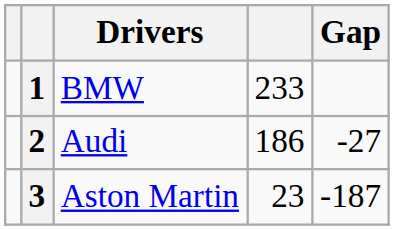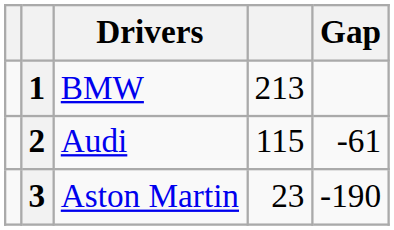 <table class="wikitable" style="font-size: 90%;">
 <tr>
 <th></th>
 <th></th>
 <th>Drivers</th>
 <th></th>
 <th>Gap</th>
 </tr>
 <tr>
 <td align="left"></td>
 <th>1</th>
 <td> <a href='#'>BMW</a></td>
-<td align="right">233</td>
+<td align="right">213</td>
 <td align="right"></td>
 </tr>
 <tr>
 <td align="left"></td>
 <th>2</th>
 <td> <a href='#'>Audi</a></td>
-<td align="right">186</td>
-<td align="right">-27</td>
+<td align="right">115</td>
+<td align="right">-61</td>
 </tr>
 <tr>
 <td align="left"></td>
 <th>3</th>
 <td> <a href='#'>Aston Martin</a></td>
 <td align="right">23</td>
-<td align="right">-187</td>
+<td align="right">-190</td>
 </tr>
 </table>
